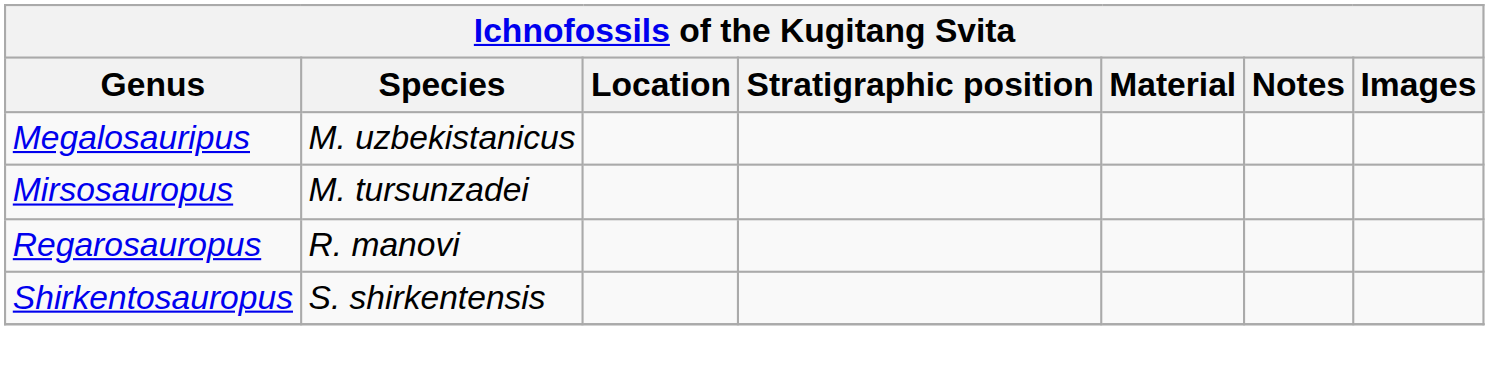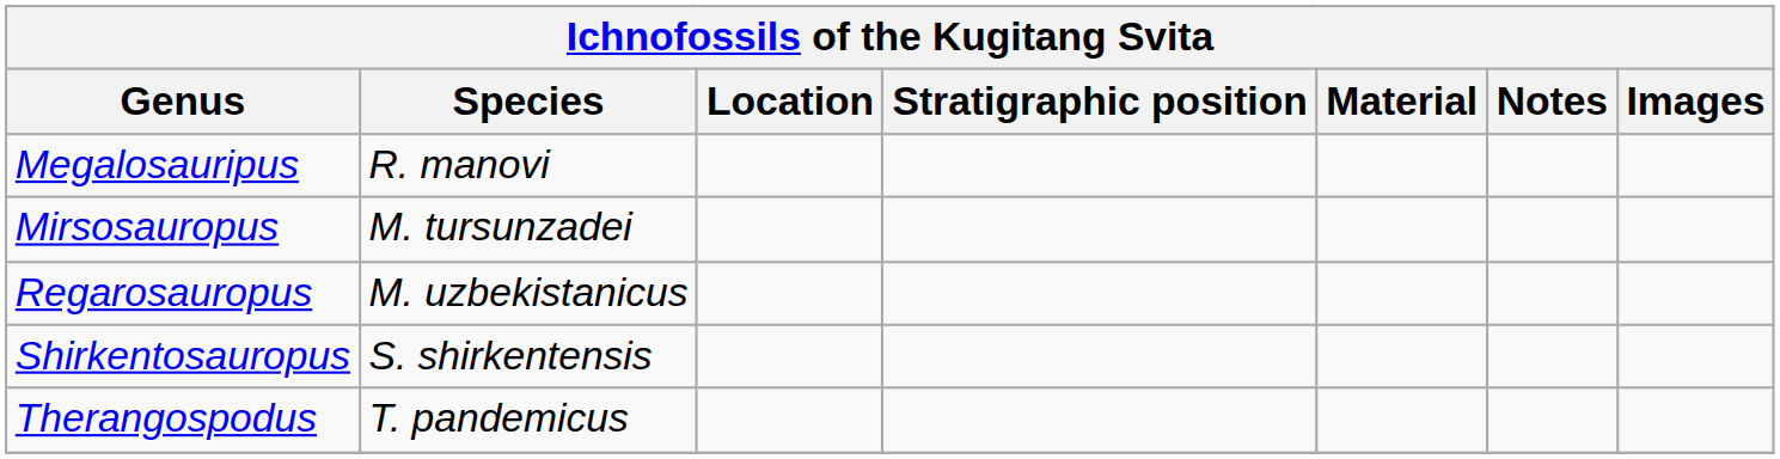 <table class="wikitable" align="center">
 <tr>
 <th colspan="7" align="center"><a href='#'>Ichnofossils</a> of the Kugitang Svita</th>
 </tr>
 <tr>
 <th>Genus</th>
 <th>Species</th>
 <th>Location</th>
 <th>Stratigraphic position</th>
 <th>Material</th>
 <th>Notes</th>
 <th>Images</th>
 </tr>
 <tr>
 <td><em><a href='#'>Megalosauripus</a></em></td>
-<td><em>M. uzbekistanicus</em></td>
+<td><em>R. manovi</em></td>
 <td></td>
 <td></td>
 <td></td>
 <td></td>
 <td></td>
 </tr>
 <tr>
 <td><em><a href='#'>Mirsosauropus</a></em></td>
 <td><em>M. tursunzadei</em></td>
 <td></td>
 <td></td>
 <td></td>
 <td></td>
 <td></td>
 </tr>
 <tr>
 <td><em><a href='#'>Regarosauropus</a></em></td>
-<td><em>R. manovi</em></td>
+<td><em>M. uzbekistanicus</em></td>
 <td></td>
 <td></td>
 <td></td>
 <td></td>
 <td></td>
 </tr>
 <tr>
 <td><em><a href='#'>Shirkentosauropus</a></em></td>
 <td><em>S. shirkentensis</em></td>
 <td></td>
 <td></td>
 <td></td>
 <td></td>
 <td></td>
 </tr>
 <tr>
+<td><em><a href='#'>Therangospodus</a></em></td>
+<td><em>T. pandemicus</em></td>
+<td></td>
+<td></td>
+<td></td>
+<td></td>
+<td></td>
+</tr>
+<tr>
 </tr>
 </table>
